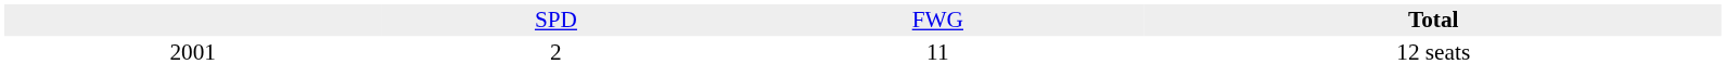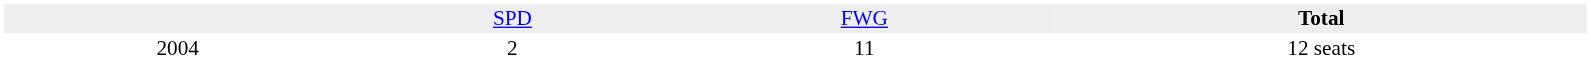 <table border="0" cellpadding="2" cellspacing="0" width="60%">
 <tr bgcolor="#eeeeee" align="center">
 <td></td>
 <td><a href='#'>SPD</a></td>
 <td><a href='#'>FWG</a></td>
 <td><strong>Total</strong></td>
 </tr>
 <tr align="center">
-<td>2001</td>
+<td>2004</td>
 <td>2</td>
 <td>11</td>
 <td>12 seats</td>
 </tr>
 </table>
